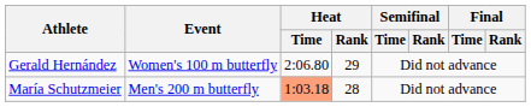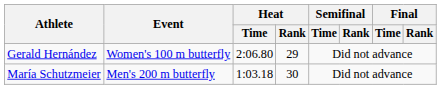 <table class=wikitable style="font-size:90%">
 <tr>
 <th rowspan="2">Athlete</th>
 <th rowspan="2">Event</th>
 <th colspan="2">Heat</th>
 <th colspan="2">Semifinal</th>
 <th colspan="2">Final</th>
 </tr>
 <tr style="font-size:95%">
 <th>Time</th>
 <th>Rank</th>
 <th>Time</th>
 <th>Rank</th>
 <th>Time</th>
 <th>Rank</th>
 </tr>
 <tr align=center>
 <td align=left><a href='#'>Gerald Hernández</a></td>
 <td align=left><a href='#'>Women's 100 m butterfly</a></td>
 <td>2:06.80</td>
 <td>29</td>
 <td colspan=4>Did not advance</td>
 </tr>
 <tr align=center>
 <td align=left><a href='#'>María Schutzmeier</a></td>
 <td align=left><a href='#'>Men's 200 m butterfly</a></td>
-<td style="background: lightsalmon;">1:03.18</td>
-<td>28</td>
+<td>1:03.18</td>
+<td>30</td>
 <td colspan=4>Did not advance</td>
 </tr>
 </table>
